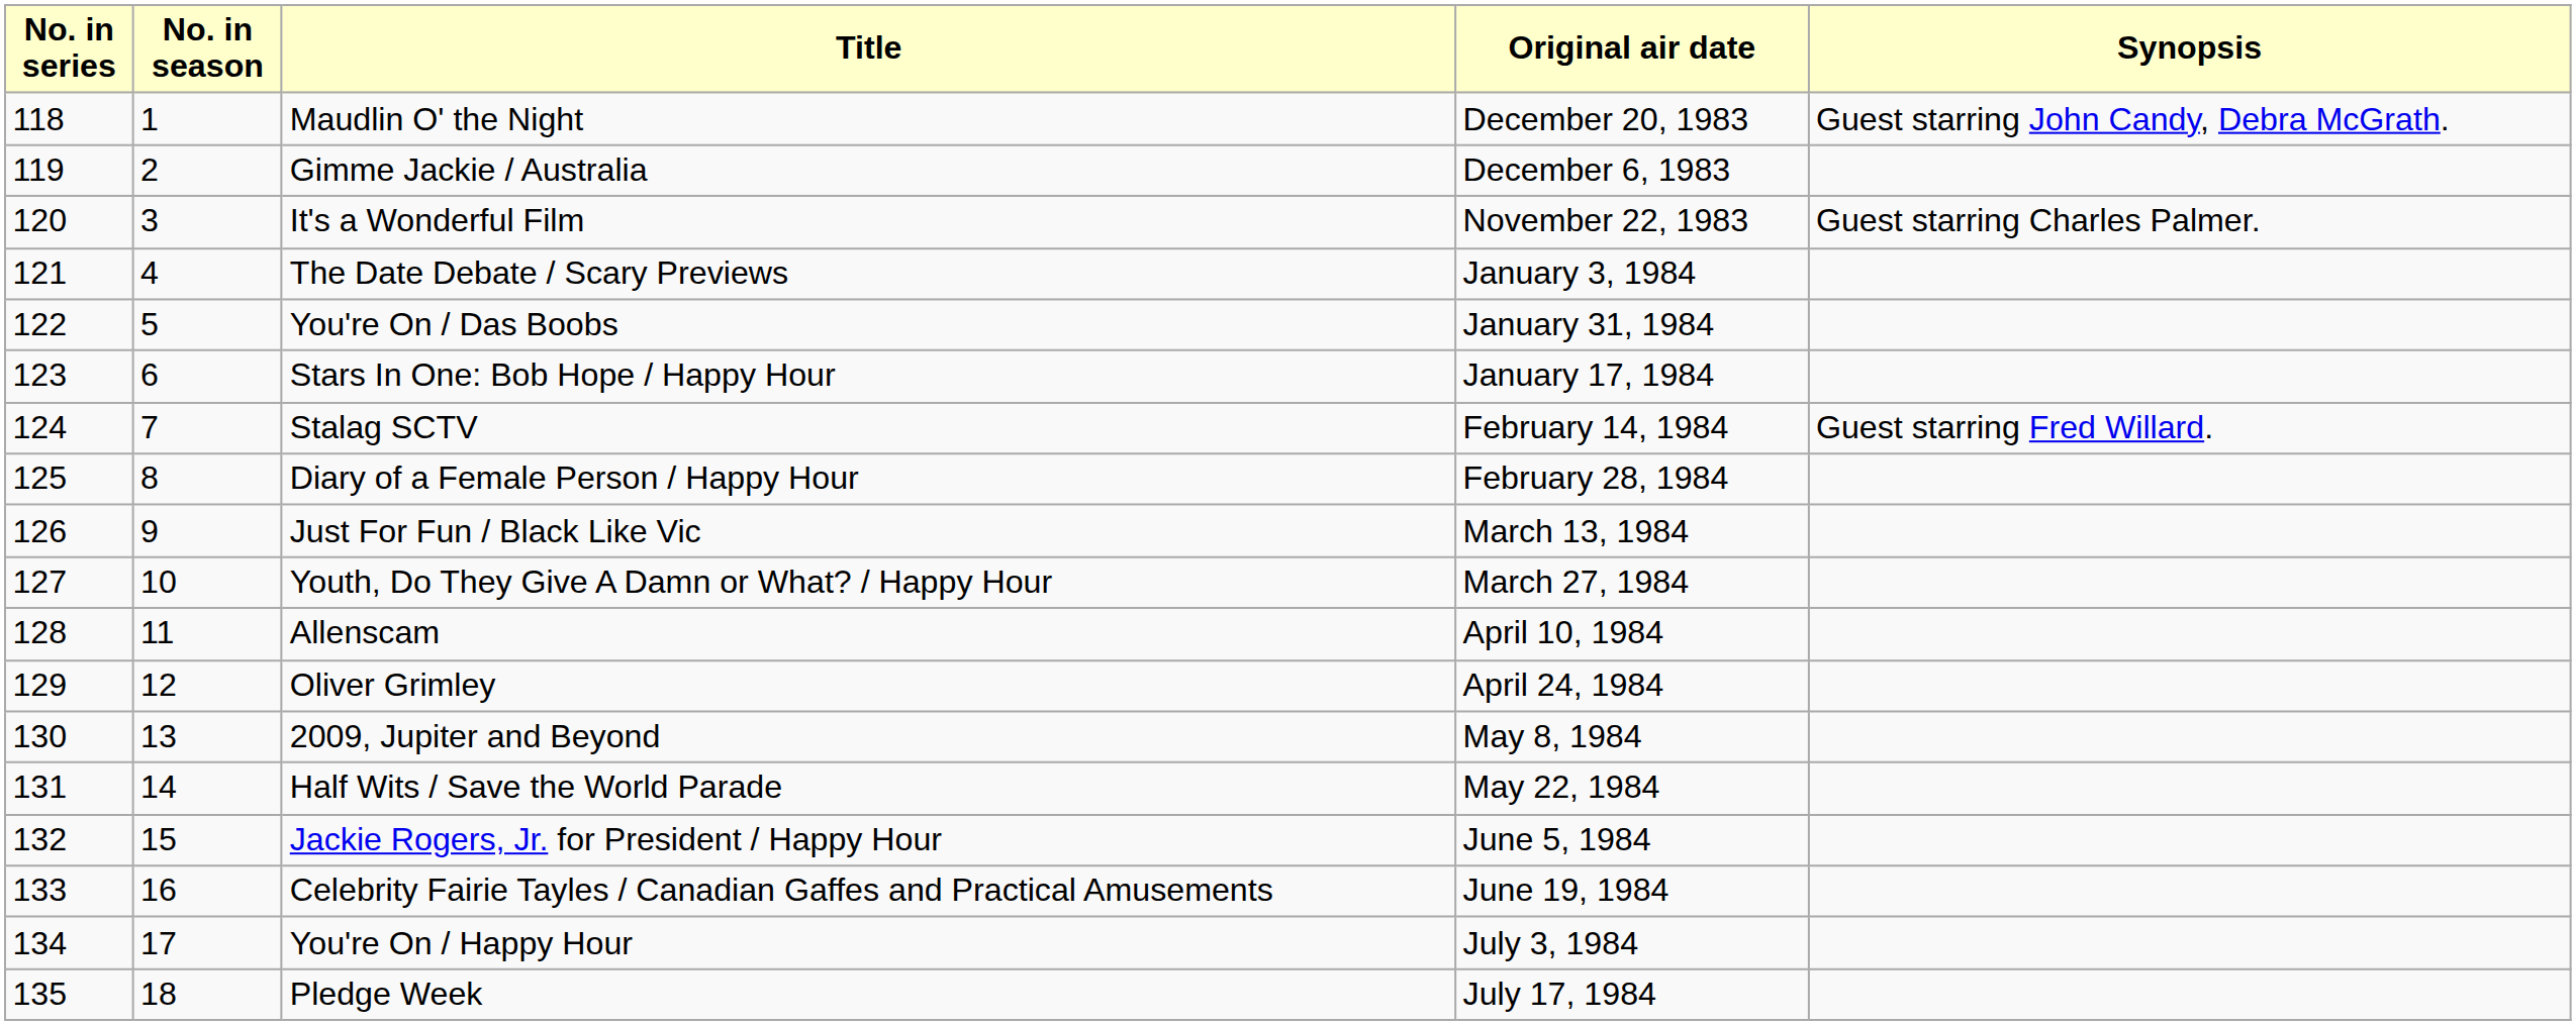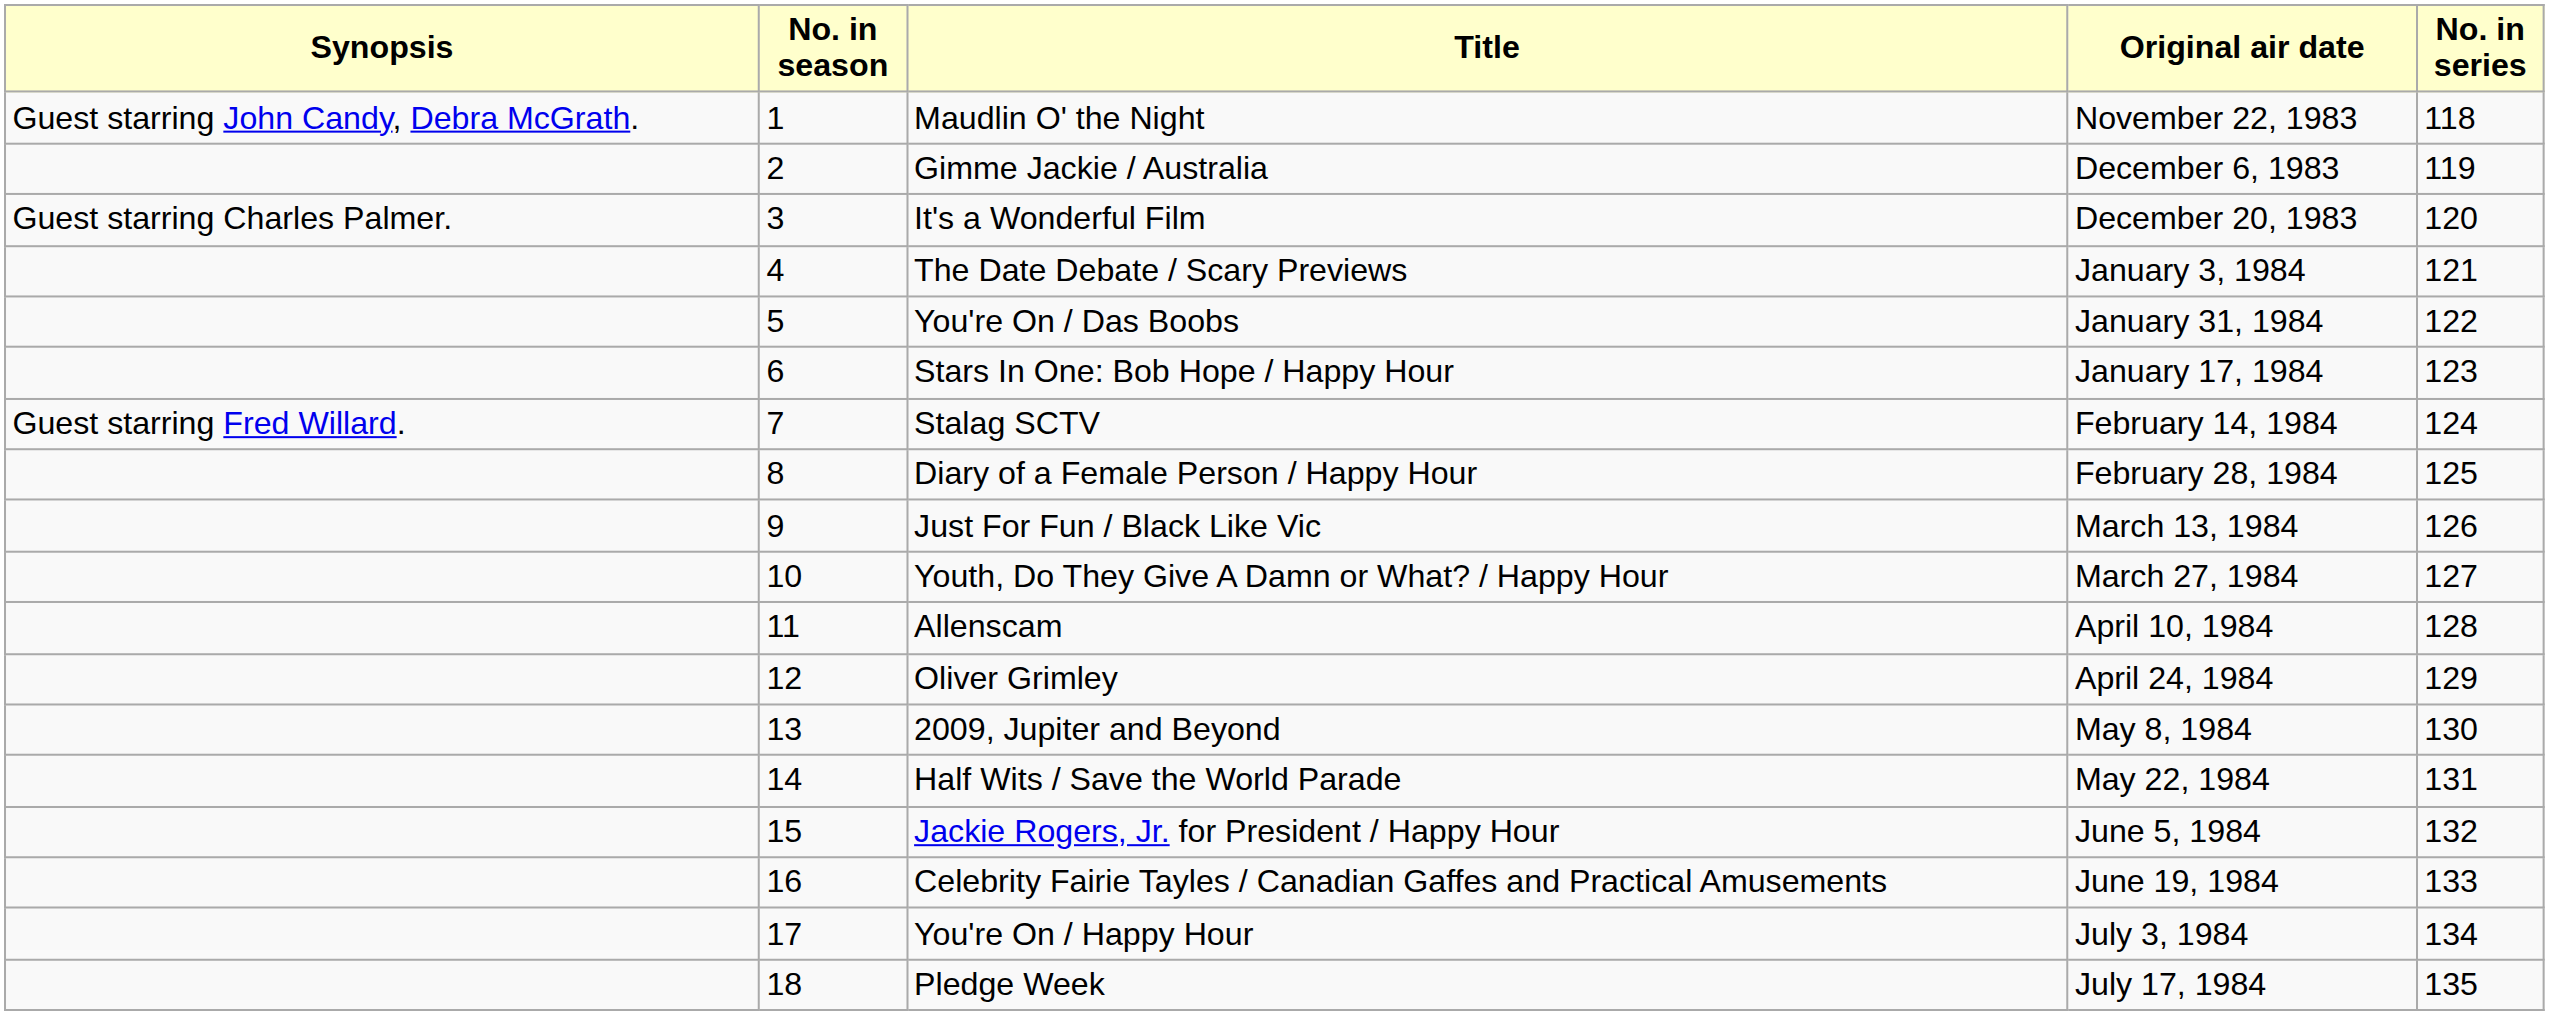 <table class="wikitable" style="width:100%; margin:auto;">
 <tr style="color:black">
-<th scope="col" style="background: #FFFFCC;">No. in<br> series</th>
+<th scope="col" style="background: #FFFFCC;">Synopsis</th>
 <th scope="col" style="background: #FFFFCC;">No. in<br> season</th>
 <th scope="col" style="background: #FFFFCC;">Title</th>
 <th scope="col" style="background: #FFFFCC;">Original air date</th>
-<th scope="col" style="background: #FFFFCC;">Synopsis</th>
+<th scope="col" style="background: #FFFFCC;">No. in<br> series</th>
 </tr>
 <tr>
-<td>118</td>
+<td>Guest starring <a href='#'>John Candy</a>, <a href='#'>Debra McGrath</a>.</td>
 <td>1</td>
 <td>Maudlin O' the Night</td>
-<td>December 20, 1983</td>
-<td>Guest starring <a href='#'>John Candy</a>, <a href='#'>Debra McGrath</a>.</td>
+<td>November 22, 1983</td>
+<td>118</td>
 </tr>
 <tr>
-<td>119</td>
+<td></td>
 <td>2</td>
 <td>Gimme Jackie / Australia</td>
 <td>December 6, 1983</td>
-<td></td>
+<td>119</td>
 </tr>
 <tr>
-<td>120</td>
+<td>Guest starring Charles Palmer.</td>
 <td>3</td>
 <td>It's a Wonderful Film</td>
-<td>November 22, 1983</td>
-<td>Guest starring Charles Palmer.</td>
+<td>December 20, 1983</td>
+<td>120</td>
 </tr>
 <tr>
-<td>121</td>
+<td></td>
 <td>4</td>
 <td>The Date Debate / Scary Previews</td>
 <td>January 3, 1984</td>
-<td></td>
+<td>121</td>
 </tr>
 <tr>
-<td>122</td>
+<td></td>
 <td>5</td>
 <td>You're On / Das Boobs</td>
 <td>January 31, 1984</td>
-<td></td>
+<td>122</td>
 </tr>
 <tr>
-<td>123</td>
+<td></td>
 <td>6</td>
 <td>Stars In One: Bob Hope / Happy Hour</td>
 <td>January 17, 1984</td>
-<td></td>
+<td>123</td>
 </tr>
 <tr>
-<td>124</td>
+<td>Guest starring <a href='#'>Fred Willard</a>.</td>
 <td>7</td>
 <td>Stalag SCTV</td>
 <td>February 14, 1984</td>
-<td>Guest starring <a href='#'>Fred Willard</a>.</td>
+<td>124</td>
 </tr>
 <tr>
-<td>125</td>
+<td></td>
 <td>8</td>
 <td>Diary of a Female Person / Happy Hour</td>
 <td>February 28, 1984</td>
-<td></td>
+<td>125</td>
 </tr>
 <tr>
-<td>126</td>
+<td></td>
 <td>9</td>
 <td>Just For Fun / Black Like Vic</td>
 <td>March 13, 1984</td>
-<td></td>
+<td>126</td>
 </tr>
 <tr>
-<td>127</td>
+<td></td>
 <td>10</td>
 <td>Youth, Do They Give A Damn or What? / Happy Hour</td>
 <td>March 27, 1984</td>
-<td></td>
+<td>127</td>
 </tr>
 <tr>
-<td>128</td>
+<td></td>
 <td>11</td>
 <td>Allenscam</td>
 <td>April 10, 1984</td>
-<td></td>
+<td>128</td>
 </tr>
 <tr>
-<td>129</td>
+<td></td>
 <td>12</td>
 <td>Oliver Grimley</td>
 <td>April 24, 1984</td>
-<td></td>
+<td>129</td>
 </tr>
 <tr>
-<td>130</td>
+<td></td>
 <td>13</td>
 <td>2009, Jupiter and Beyond</td>
 <td>May 8, 1984</td>
-<td></td>
+<td>130</td>
 </tr>
 <tr>
-<td>131</td>
+<td></td>
 <td>14</td>
 <td>Half Wits / Save the World Parade</td>
 <td>May 22, 1984</td>
-<td></td>
+<td>131</td>
 </tr>
 <tr>
-<td>132</td>
+<td></td>
 <td>15</td>
 <td><a href='#'>Jackie Rogers, Jr.</a> for President / Happy Hour</td>
 <td>June 5, 1984</td>
-<td></td>
+<td>132</td>
 </tr>
 <tr>
-<td>133</td>
+<td></td>
 <td>16</td>
 <td>Celebrity Fairie Tayles / Canadian Gaffes and Practical Amusements</td>
 <td>June 19, 1984</td>
-<td></td>
+<td>133</td>
 </tr>
 <tr>
-<td>134</td>
+<td></td>
 <td>17</td>
 <td>You're On / Happy Hour</td>
 <td>July 3, 1984</td>
-<td></td>
+<td>134</td>
 </tr>
 <tr>
-<td>135</td>
+<td></td>
 <td>18</td>
 <td>Pledge Week</td>
 <td>July 17, 1984</td>
-<td></td>
+<td>135</td>
 </tr>
 </table>
